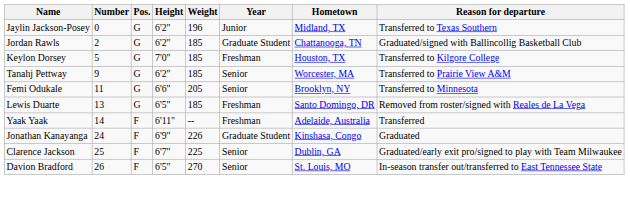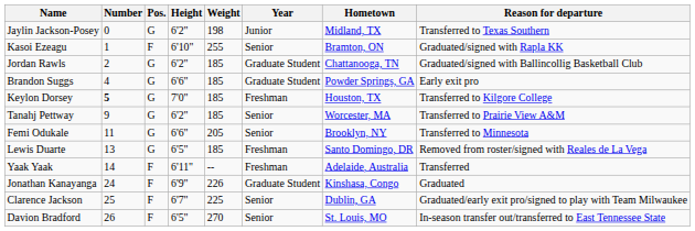 <table class="wikitable sortable" border="1">
 <tr>
 <th>Name</th>
 <th>Number</th>
 <th>Pos.</th>
 <th>Height</th>
 <th>Weight</th>
 <th>Year</th>
 <th>Hometown</th>
 <th class="unsortable">Reason for departure</th>
 </tr>
 <tr>
 <td>Jaylin Jackson-Posey</td>
 <td>0</td>
 <td>G</td>
 <td>6'2"</td>
-<td>196</td>
+<td>198</td>
 <td>Junior</td>
 <td><a href='#'>Midland, TX</a></td>
 <td>Transferred to <a href='#'>Texas Southern</a></td>
+</tr>
+<tr>
+<td>Kasoi Ezeagu</td>
+<td>1</td>
+<td>F</td>
+<td>6'10"</td>
+<td>255</td>
+<td>Senior</td>
+<td><a href='#'>Bramton, ON</a></td>
+<td>Graduated/signed with <a href='#'>Rapla KK</a></td>
 </tr>
 <tr>
 <td>Jordan Rawls</td>
 <td>2</td>
 <td>G</td>
 <td>6'2"</td>
 <td>185</td>
 <td>Graduate Student</td>
 <td><a href='#'>Chattanooga, TN</a></td>
 <td>Graduated/signed with Ballincollig Basketball Club</td>
 </tr>
 <tr>
+<td>Brandon Suggs</td>
+<td>4</td>
+<td>G</td>
+<td>6'6"</td>
+<td>185</td>
+<td>Graduate Student</td>
+<td><a href='#'>Powder Springs, GA</a></td>
+<td>Early exit pro</td>
+</tr>
+<tr>
 <td>Keylon Dorsey</td>
-<td>5</td>
+<td><strong>5</strong></td>
 <td>G</td>
 <td>7'0"</td>
 <td>185</td>
 <td>Freshman</td>
 <td><a href='#'>Houston, TX</a></td>
 <td>Transferred to <a href='#'>Kilgore College</a></td>
 </tr>
 <tr>
 <td>Tanahj Pettway</td>
 <td>9</td>
 <td>G</td>
 <td>6'2"</td>
 <td>185</td>
 <td>Senior</td>
 <td><a href='#'>Worcester, MA</a></td>
 <td>Transferred to <a href='#'>Prairie View A&M</a></td>
 </tr>
 <tr>
 <td>Femi Odukale</td>
 <td>11</td>
 <td>G</td>
 <td>6'6"</td>
 <td>205</td>
 <td>Senior</td>
 <td><a href='#'>Brooklyn, NY</a></td>
 <td>Transferred to <a href='#'>Minnesota</a></td>
 </tr>
 <tr>
 <td>Lewis Duarte</td>
 <td>13</td>
 <td>G</td>
 <td>6'5"</td>
 <td>185</td>
 <td>Freshman</td>
 <td><a href='#'>Santo Domingo, DR</a></td>
 <td>Removed from roster/signed with <a href='#'>Reales de La Vega</a></td>
 </tr>
 <tr>
 <td>Yaak Yaak</td>
 <td>14</td>
 <td>F</td>
 <td>6'11"</td>
 <td>--</td>
 <td>Freshman</td>
 <td><a href='#'>Adelaide, Australia</a></td>
 <td>Transferred</td>
 </tr>
 <tr>
 <td>Jonathan Kanayanga</td>
 <td>24</td>
 <td>F</td>
 <td>6'9"</td>
 <td>226</td>
 <td>Graduate Student</td>
 <td><a href='#'>Kinshasa, Congo</a></td>
 <td>Graduated</td>
 </tr>
 <tr>
 <td>Clarence Jackson</td>
 <td>25</td>
 <td>F</td>
 <td>6'7"</td>
 <td>225</td>
 <td>Senior</td>
 <td><a href='#'>Dublin, GA</a></td>
 <td>Graduated/early exit pro/signed to play with Team Milwaukee</td>
 </tr>
 <tr>
 <td>Davion Bradford</td>
 <td>26</td>
 <td>F</td>
 <td>6'5"</td>
 <td>270</td>
 <td>Senior</td>
 <td><a href='#'>St. Louis, MO</a></td>
 <td>In-season transfer out/transferred to <a href='#'>East Tennessee State</a></td>
 </tr>
 </table>
